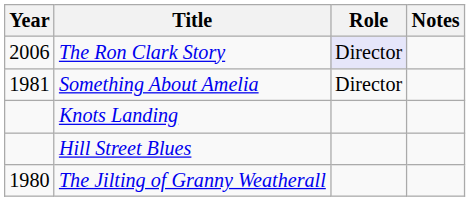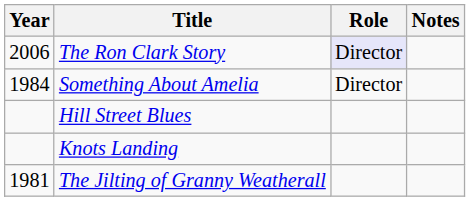 <table class="wikitable">
 <tr>
 <th>Year</th>
 <th>Title</th>
 <th>Role</th>
 <th>Notes</th>
 </tr>
 <tr>
 <td>2006</td>
 <td><em><a href='#'>The Ron Clark Story</a></em></td>
 <td style="background: lavender;">Director</td>
 <td></td>
 </tr>
 <tr>
-<td>1981</td>
+<td>1984</td>
 <td><em><a href='#'>Something About Amelia</a></em></td>
 <td>Director</td>
+<td></td>
+</tr>
+<tr>
+<td></td>
+<td><em><a href='#'>Hill Street Blues</a></em></td>
+<td></td>
 <td></td>
 </tr>
 <tr>
 <td></td>
 <td><em><a href='#'>Knots Landing</a></em></td>
 <td></td>
 <td></td>
 </tr>
 <tr>
-<td></td>
-<td><em><a href='#'>Hill Street Blues</a></em></td>
-<td></td>
-<td></td>
-</tr>
-<tr>
-<td>1980</td>
+<td>1981</td>
 <td><em><a href='#'>The Jilting of Granny Weatherall</a></em></td>
 <td></td>
 <td></td>
 </tr>
 </table>
